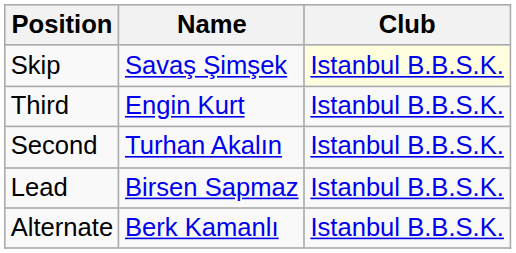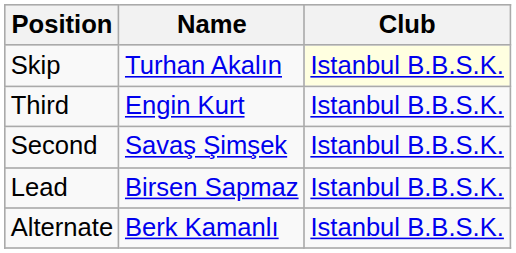 <table class="wikitable sortable">
 <tr>
 <th>Position</th>
 <th>Name</th>
 <th>Club</th>
 </tr>
 <tr>
 <td>Skip</td>
-<td><a href='#'>Savaş Şimşek</a></td>
+<td><a href='#'>Turhan Akalın</a></td>
 <td style="background: lightyellow;"><a href='#'>Istanbul B.B.S.K.</a></td>
 </tr>
 <tr>
 <td>Third</td>
 <td><a href='#'>Engin Kurt</a></td>
 <td><a href='#'>Istanbul B.B.S.K.</a></td>
 </tr>
 <tr>
 <td>Second</td>
-<td><a href='#'>Turhan Akalın</a></td>
+<td><a href='#'>Savaş Şimşek</a></td>
 <td><a href='#'>Istanbul B.B.S.K.</a></td>
 </tr>
 <tr>
 <td>Lead</td>
 <td><a href='#'>Birsen Sapmaz</a></td>
 <td><a href='#'>Istanbul B.B.S.K.</a></td>
 </tr>
 <tr>
 <td>Alternate</td>
 <td><a href='#'>Berk Kamanlı</a></td>
 <td><a href='#'>Istanbul B.B.S.K.</a></td>
 </tr>
 </table>
